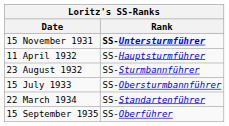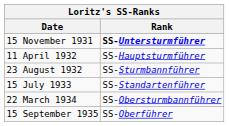 <table class="wikitable float-right">
 <tr bgcolor="silver">
 <th colspan="2">Loritz's SS-Ranks</th>
 </tr>
 <tr bgcolor="silver">
 <th>Date</th>
 <th>Rank</th>
 </tr>
 <tr>
 <td>15 November 1931</td>
 <td><strong>SS-<em><a href='#'>Untersturmführer</a></em></strong></td>
 </tr>
 <tr>
 <td>11 April 1932</td>
 <td>SS-<em><a href='#'>Hauptsturmführer</a></em></td>
 </tr>
 <tr>
 <td>23 August 1932</td>
 <td>SS-<em><a href='#'>Sturmbannführer</a></em></td>
 </tr>
 <tr>
 <td>15 July 1933</td>
-<td>SS-<em><a href='#'>Obersturmbannführer</a></em></td>
+<td>SS-<em><a href='#'>Standartenführer</a></em></td>
 </tr>
 <tr>
 <td>22 March 1934</td>
-<td>SS-<em><a href='#'>Standartenführer</a></em></td>
+<td>SS-<em><a href='#'>Obersturmbannführer</a></em></td>
 </tr>
 <tr>
 <td>15 September 1935</td>
 <td>SS-<em><a href='#'>Oberführer</a></em></td>
 </tr>
 </table>
